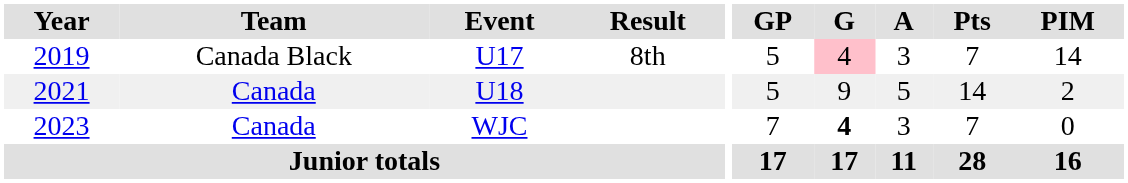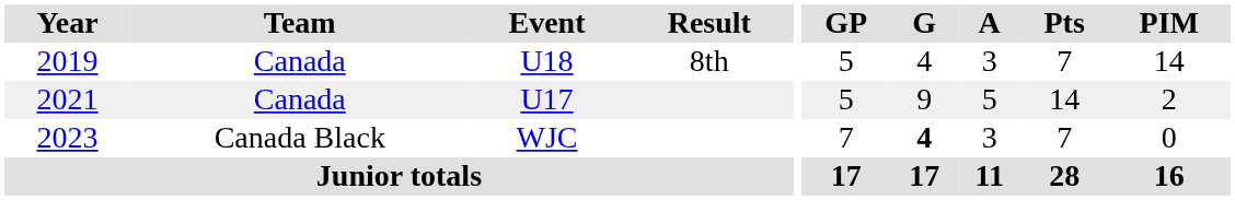 <table border="0" cellpadding="1" cellspacing="0" ID="Table3" style="text-align:center; width:40em;">
 <tr bgcolor="#e0e0e0">
 <th>Year</th>
 <th>Team</th>
 <th>Event</th>
 <th>Result</th>
 <th rowspan="99" bgcolor="#ffffff"></th>
 <th>GP</th>
 <th>G</th>
 <th>A</th>
 <th>Pts</th>
 <th>PIM</th>
 </tr>
 <tr>
 <td><a href='#'>2019</a></td>
-<td>Canada Black</td>
-<td><a href='#'>U17</a></td>
+<td><a href='#'>Canada</a></td>
+<td><a href='#'>U18</a></td>
 <td>8th</td>
 <td>5</td>
-<td style="background: pink;">4</td>
+<td>4</td>
 <td>3</td>
 <td>7</td>
 <td>14</td>
 </tr>
 <tr bgcolor="#f0f0f0">
 <td><a href='#'>2021</a></td>
 <td><a href='#'>Canada</a></td>
-<td><a href='#'>U18</a></td>
+<td><a href='#'>U17</a></td>
 <td></td>
 <td>5</td>
 <td>9</td>
 <td>5</td>
 <td>14</td>
 <td>2</td>
 </tr>
 <tr>
 <td><a href='#'>2023</a></td>
-<td><a href='#'>Canada</a></td>
+<td>Canada Black</td>
 <td><a href='#'>WJC</a></td>
 <td></td>
 <td>7</td>
 <td><strong>4</strong></td>
 <td>3</td>
 <td>7</td>
 <td>0</td>
 </tr>
 <tr bgcolor="#e0e0e0">
 <th colspan="4">Junior totals</th>
 <th>17</th>
 <th>17</th>
 <th>11</th>
 <th>28</th>
 <th>16</th>
 </tr>
 </table>
